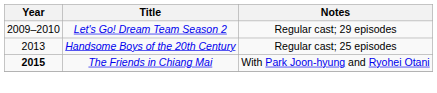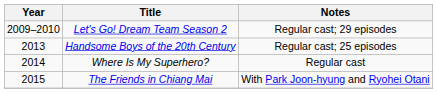 <table class="wikitable" style="width: 650px; text-align:center">
 <tr>
 <th>Year</th>
 <th>Title</th>
 <th>Notes</th>
 </tr>
 <tr>
 <td>2009–2010</td>
 <td><em><a href='#'>Let's Go! Dream Team Season 2</a></em></td>
 <td>Regular cast; 29 episodes</td>
 </tr>
 <tr>
 <td>2013</td>
 <td><em><a href='#'>Handsome Boys of the 20th Century</a></em></td>
 <td>Regular cast; 25 episodes</td>
 </tr>
 <tr>
-<td><strong>2015</strong></td>
+<td>2014</td>
+<td><em>Where Is My Superhero?</em></td>
+<td>Regular cast</td>
+</tr>
+<tr>
+<td>2015</td>
 <td><em><a href='#'>The Friends in Chiang Mai</a></em></td>
 <td>With <a href='#'>Park Joon-hyung</a> and <a href='#'>Ryohei Otani</a></td>
 </tr>
 <tr>
 </tr>
 </table>
